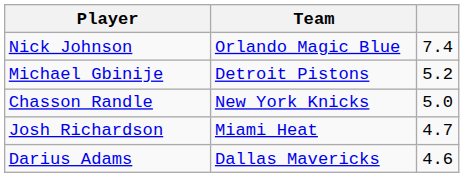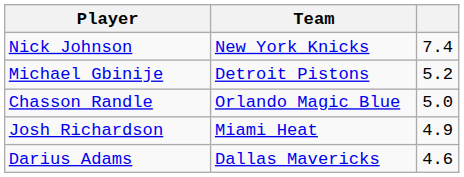 <table class="wikitable" style="text-align:left">
 <tr>
 <th width="150px">Player</th>
 <th width="150px">Team</th>
 <th width="25px"></th>
 </tr>
 <tr>
 <td><a href='#'>Nick Johnson</a></td>
-<td><a href='#'>Orlando Magic Blue</a></td>
+<td><a href='#'>New York Knicks</a></td>
 <td align="center">7.4</td>
 </tr>
 <tr>
 <td><a href='#'>Michael Gbinije</a></td>
 <td><a href='#'>Detroit Pistons</a></td>
 <td align="center">5.2</td>
 </tr>
 <tr>
 <td><a href='#'>Chasson Randle</a></td>
-<td><a href='#'>New York Knicks</a></td>
+<td><a href='#'>Orlando Magic Blue</a></td>
 <td align="center">5.0</td>
 </tr>
 <tr>
 <td><a href='#'>Josh Richardson</a></td>
 <td><a href='#'>Miami Heat</a></td>
-<td align="center">4.7</td>
+<td align="center">4.9</td>
 </tr>
 <tr>
 <td><a href='#'>Darius Adams</a></td>
 <td><a href='#'>Dallas Mavericks</a></td>
 <td align="center">4.6</td>
 </tr>
 </table>
